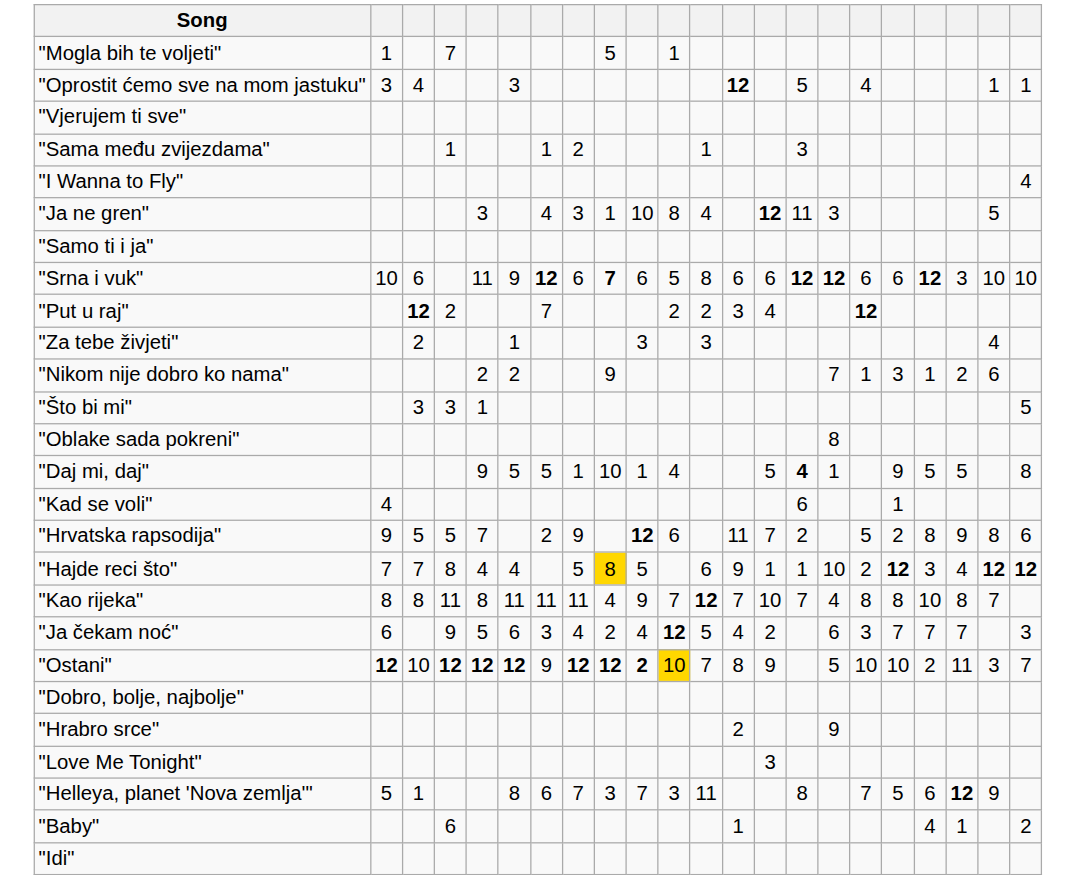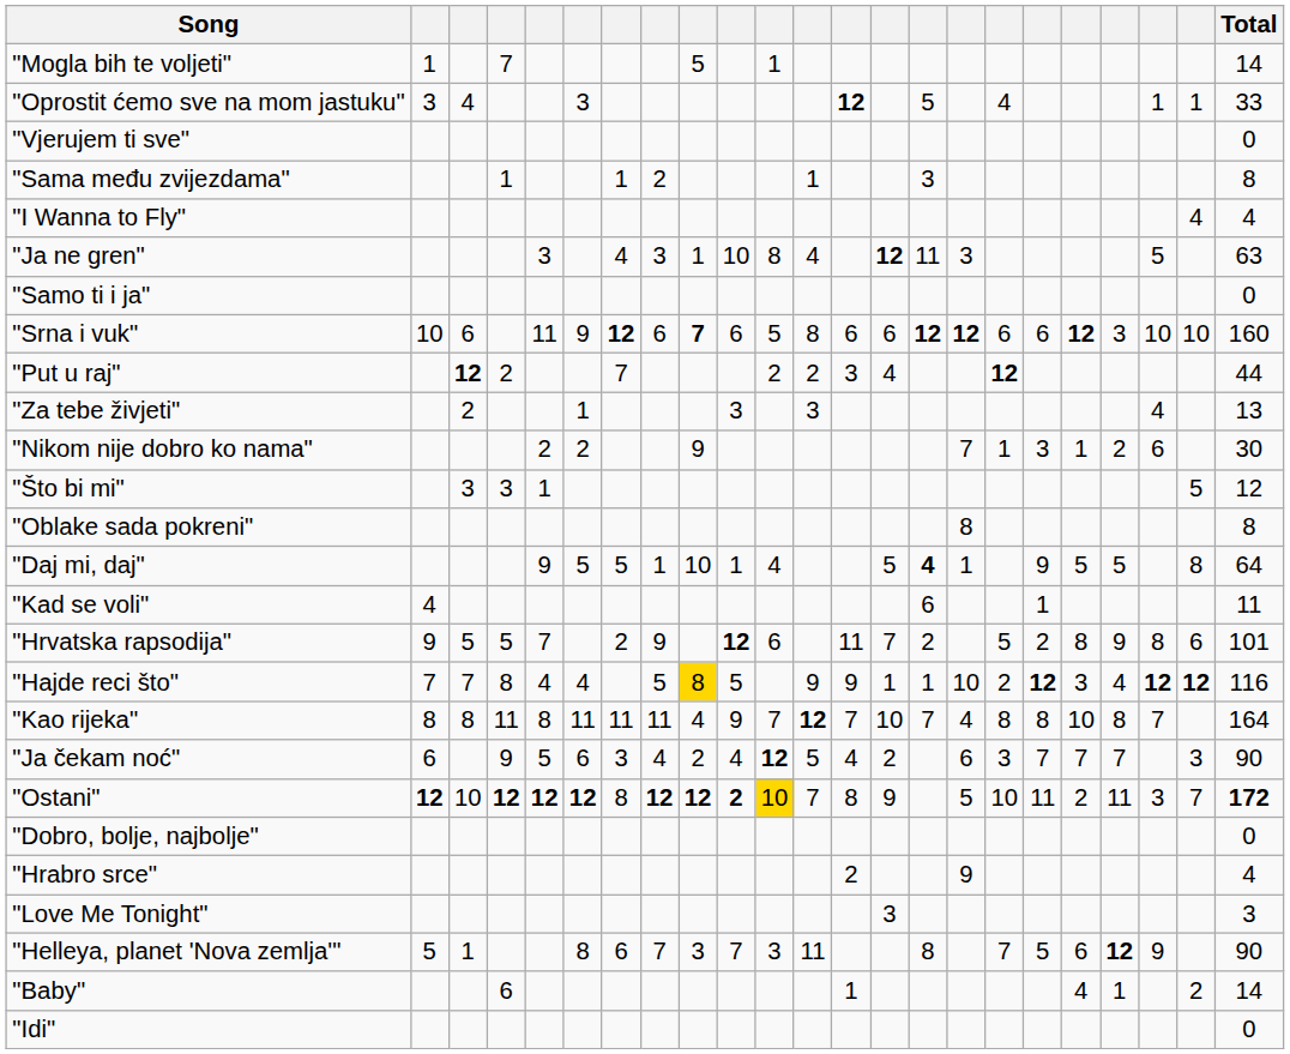 <table class="wikitable plainrowheaders" style="margin: 1em auto 1em auto; text-align:center;">
 <tr>
 <th>Song</th>
 <th></th>
 <th></th>
 <th></th>
 <th></th>
 <th></th>
 <th></th>
 <th></th>
 <th></th>
 <th></th>
 <th></th>
 <th></th>
 <th></th>
 <th></th>
 <th></th>
 <th></th>
 <th></th>
 <th></th>
 <th></th>
 <th></th>
 <th></th>
 <th></th>
+<th>Total</th>
 </tr>
 <tr>
 <td align="left">"Mogla bih te voljeti"</td>
 <td>1</td>
 <td></td>
 <td>7</td>
 <td></td>
 <td></td>
 <td></td>
 <td></td>
 <td>5</td>
 <td></td>
 <td>1</td>
 <td></td>
 <td></td>
 <td></td>
 <td></td>
 <td></td>
 <td></td>
 <td></td>
 <td></td>
 <td></td>
 <td></td>
 <td></td>
+<td>14</td>
 </tr>
 <tr>
 <td align="left">"Oprostit ćemo sve na mom jastuku"</td>
 <td>3</td>
 <td>4</td>
 <td></td>
 <td></td>
 <td>3</td>
 <td></td>
 <td></td>
 <td></td>
 <td></td>
 <td></td>
 <td></td>
 <td><strong>12</strong></td>
 <td></td>
 <td>5</td>
 <td></td>
 <td>4</td>
 <td></td>
 <td></td>
 <td></td>
 <td>1</td>
 <td>1</td>
+<td>33</td>
 </tr>
 <tr>
 <td align="left">"Vjerujem ti sve"</td>
 <td></td>
 <td></td>
 <td></td>
 <td></td>
 <td></td>
 <td></td>
 <td></td>
 <td></td>
 <td></td>
 <td></td>
 <td></td>
 <td></td>
 <td></td>
 <td></td>
 <td></td>
 <td></td>
 <td></td>
 <td></td>
 <td></td>
 <td></td>
 <td></td>
+<td>0</td>
 </tr>
 <tr>
 <td align="left">"Sama među zvijezdama"</td>
 <td></td>
 <td></td>
 <td>1</td>
 <td></td>
 <td></td>
 <td>1</td>
 <td>2</td>
 <td></td>
 <td></td>
 <td></td>
 <td>1</td>
 <td></td>
 <td></td>
 <td>3</td>
 <td></td>
 <td></td>
 <td></td>
 <td></td>
 <td></td>
 <td></td>
 <td></td>
+<td>8</td>
 </tr>
 <tr>
 <td align="left">"I Wanna to Fly"</td>
 <td></td>
 <td></td>
 <td></td>
 <td></td>
 <td></td>
 <td></td>
 <td></td>
 <td></td>
 <td></td>
 <td></td>
 <td></td>
 <td></td>
 <td></td>
 <td></td>
 <td></td>
 <td></td>
 <td></td>
 <td></td>
 <td></td>
 <td></td>
+<td>4</td>
 <td>4</td>
 </tr>
 <tr>
 <td align="left">"Ja ne gren"</td>
 <td></td>
 <td></td>
 <td></td>
 <td>3</td>
 <td></td>
 <td>4</td>
 <td>3</td>
 <td>1</td>
 <td>10</td>
 <td>8</td>
 <td>4</td>
 <td></td>
 <td><strong>12</strong></td>
 <td>11</td>
 <td>3</td>
 <td></td>
 <td></td>
 <td></td>
 <td></td>
 <td>5</td>
 <td></td>
+<td>63</td>
 </tr>
 <tr>
 <td align="left">"Samo ti i ja"</td>
 <td></td>
 <td></td>
 <td></td>
 <td></td>
 <td></td>
 <td></td>
 <td></td>
 <td></td>
 <td></td>
 <td></td>
 <td></td>
 <td></td>
 <td></td>
 <td></td>
 <td></td>
 <td></td>
 <td></td>
 <td></td>
 <td></td>
 <td></td>
 <td></td>
+<td>0</td>
 </tr>
 <tr>
 <td align="left">"Srna i vuk"</td>
 <td>10</td>
 <td>6</td>
 <td></td>
 <td>11</td>
 <td>9</td>
 <td><strong>12</strong></td>
 <td>6</td>
 <td><strong>7</strong></td>
 <td>6</td>
 <td>5</td>
 <td>8</td>
 <td>6</td>
 <td>6</td>
 <td><strong>12</strong></td>
 <td><strong>12</strong></td>
 <td>6</td>
 <td>6</td>
 <td><strong>12</strong></td>
 <td>3</td>
 <td>10</td>
 <td>10</td>
+<td>160</td>
 </tr>
 <tr>
 <td align="left">"Put u raj"</td>
 <td></td>
 <td><strong>12</strong></td>
 <td>2</td>
 <td></td>
 <td></td>
 <td>7</td>
 <td></td>
 <td></td>
 <td></td>
 <td>2</td>
 <td>2</td>
 <td>3</td>
 <td>4</td>
 <td></td>
 <td></td>
 <td><strong>12</strong></td>
 <td></td>
 <td></td>
 <td></td>
 <td></td>
 <td></td>
+<td>44</td>
 </tr>
 <tr>
 <td align="left">"Za tebe živjeti"</td>
 <td></td>
 <td>2</td>
 <td></td>
 <td></td>
 <td>1</td>
 <td></td>
 <td></td>
 <td></td>
 <td>3</td>
 <td></td>
 <td>3</td>
 <td></td>
 <td></td>
 <td></td>
 <td></td>
 <td></td>
 <td></td>
 <td></td>
 <td></td>
 <td>4</td>
 <td></td>
+<td>13</td>
 </tr>
 <tr>
 <td align="left">"Nikom nije dobro ko nama"</td>
 <td></td>
 <td></td>
 <td></td>
 <td>2</td>
 <td>2</td>
 <td></td>
 <td></td>
 <td>9</td>
 <td></td>
 <td></td>
 <td></td>
 <td></td>
 <td></td>
 <td></td>
 <td>7</td>
 <td>1</td>
 <td>3</td>
 <td>1</td>
 <td>2</td>
 <td>6</td>
 <td></td>
+<td>30</td>
 </tr>
 <tr>
 <td align="left">"Što bi mi"</td>
 <td></td>
 <td>3</td>
 <td>3</td>
 <td>1</td>
 <td></td>
 <td></td>
 <td></td>
 <td></td>
 <td></td>
 <td></td>
 <td></td>
 <td></td>
 <td></td>
 <td></td>
 <td></td>
 <td></td>
 <td></td>
 <td></td>
 <td></td>
 <td></td>
 <td>5</td>
+<td>12</td>
 </tr>
 <tr>
 <td align="left">"Oblake sada pokreni"</td>
 <td></td>
 <td></td>
 <td></td>
 <td></td>
 <td></td>
 <td></td>
 <td></td>
 <td></td>
 <td></td>
 <td></td>
 <td></td>
 <td></td>
 <td></td>
 <td></td>
 <td>8</td>
 <td></td>
 <td></td>
 <td></td>
 <td></td>
 <td></td>
 <td></td>
+<td>8</td>
 </tr>
 <tr>
 <td align="left">"Daj mi, daj"</td>
 <td></td>
 <td></td>
 <td></td>
 <td>9</td>
 <td>5</td>
 <td>5</td>
 <td>1</td>
 <td>10</td>
 <td>1</td>
 <td>4</td>
 <td></td>
 <td></td>
 <td>5</td>
 <td><strong>4</strong></td>
 <td>1</td>
 <td></td>
 <td>9</td>
 <td>5</td>
 <td>5</td>
 <td></td>
 <td>8</td>
+<td>64</td>
 </tr>
 <tr>
 <td align="left">"Kad se voli"</td>
 <td>4</td>
 <td></td>
 <td></td>
 <td></td>
 <td></td>
 <td></td>
 <td></td>
 <td></td>
 <td></td>
 <td></td>
 <td></td>
 <td></td>
 <td></td>
 <td>6</td>
 <td></td>
 <td></td>
 <td>1</td>
 <td></td>
 <td></td>
 <td></td>
 <td></td>
+<td>11</td>
 </tr>
 <tr>
 <td align="left">"Hrvatska rapsodija"</td>
 <td>9</td>
 <td>5</td>
 <td>5</td>
 <td>7</td>
 <td></td>
 <td>2</td>
 <td>9</td>
 <td></td>
 <td><strong>12</strong></td>
 <td>6</td>
 <td></td>
 <td>11</td>
 <td>7</td>
 <td>2</td>
 <td></td>
 <td>5</td>
 <td>2</td>
 <td>8</td>
 <td>9</td>
 <td>8</td>
 <td>6</td>
+<td>101</td>
 </tr>
 <tr>
 <td align="left">"Hajde reci što"</td>
 <td>7</td>
 <td>7</td>
 <td>8</td>
 <td>4</td>
 <td>4</td>
 <td></td>
 <td>5</td>
 <td style="background: gold;">8</td>
 <td>5</td>
 <td></td>
-<td>6</td>
+<td>9</td>
 <td>9</td>
 <td>1</td>
 <td>1</td>
 <td>10</td>
 <td>2</td>
 <td><strong>12</strong></td>
 <td>3</td>
 <td>4</td>
 <td><strong>12</strong></td>
 <td><strong>12</strong></td>
+<td>116</td>
 </tr>
 <tr>
 <td align="left">"Kao rijeka"</td>
 <td>8</td>
 <td>8</td>
 <td>11</td>
 <td>8</td>
 <td>11</td>
 <td>11</td>
 <td>11</td>
 <td>4</td>
 <td>9</td>
 <td>7</td>
 <td><strong>12</strong></td>
 <td>7</td>
 <td>10</td>
 <td>7</td>
 <td>4</td>
 <td>8</td>
 <td>8</td>
 <td>10</td>
 <td>8</td>
 <td>7</td>
 <td></td>
+<td>164</td>
 </tr>
 <tr>
 <td align="left">"Ja čekam noć"</td>
 <td>6</td>
 <td></td>
 <td>9</td>
 <td>5</td>
 <td>6</td>
 <td>3</td>
 <td>4</td>
 <td>2</td>
 <td>4</td>
 <td><strong>12</strong></td>
 <td>5</td>
 <td>4</td>
 <td>2</td>
 <td></td>
 <td>6</td>
 <td>3</td>
 <td>7</td>
 <td>7</td>
 <td>7</td>
 <td></td>
 <td>3</td>
+<td>90</td>
 </tr>
 <tr>
 <td align="left">"Ostani"</td>
 <td><strong>12</strong></td>
 <td>10</td>
 <td><strong>12</strong></td>
 <td><strong>12</strong></td>
 <td><strong>12</strong></td>
-<td>9</td>
+<td>8</td>
 <td><strong>12</strong></td>
 <td><strong>12</strong></td>
 <td><strong>2</strong></td>
 <td style="background: gold;">10</td>
 <td>7</td>
 <td>8</td>
 <td>9</td>
 <td></td>
 <td>5</td>
 <td>10</td>
-<td>10</td>
+<td>11</td>
 <td>2</td>
 <td>11</td>
 <td>3</td>
 <td>7</td>
+<td><strong>172</strong></td>
 </tr>
 <tr>
 <td align="left">"Dobro, bolje, najbolje"</td>
 <td></td>
 <td></td>
 <td></td>
 <td></td>
 <td></td>
 <td></td>
 <td></td>
 <td></td>
 <td></td>
 <td></td>
 <td></td>
 <td></td>
 <td></td>
 <td></td>
 <td></td>
 <td></td>
 <td></td>
 <td></td>
 <td></td>
 <td></td>
 <td></td>
+<td>0</td>
 </tr>
 <tr>
 <td align="left">"Hrabro srce"</td>
 <td></td>
 <td></td>
 <td></td>
 <td></td>
 <td></td>
 <td></td>
 <td></td>
 <td></td>
 <td></td>
 <td></td>
 <td></td>
 <td>2</td>
 <td></td>
 <td></td>
 <td>9</td>
 <td></td>
 <td></td>
 <td></td>
 <td></td>
 <td></td>
 <td></td>
+<td>4</td>
 </tr>
 <tr>
 <td align="left">"Love Me Tonight"</td>
 <td></td>
 <td></td>
 <td></td>
 <td></td>
 <td></td>
 <td></td>
 <td></td>
 <td></td>
 <td></td>
 <td></td>
 <td></td>
 <td></td>
 <td>3</td>
 <td></td>
 <td></td>
 <td></td>
 <td></td>
 <td></td>
 <td></td>
 <td></td>
 <td></td>
+<td>3</td>
 </tr>
 <tr>
 <td align="left">"Helleya, planet 'Nova zemlja'"</td>
 <td>5</td>
 <td>1</td>
 <td></td>
 <td></td>
 <td>8</td>
 <td>6</td>
 <td>7</td>
 <td>3</td>
 <td>7</td>
 <td>3</td>
 <td>11</td>
 <td></td>
 <td></td>
 <td>8</td>
 <td></td>
 <td>7</td>
 <td>5</td>
 <td>6</td>
 <td><strong>12</strong></td>
 <td>9</td>
 <td></td>
+<td>90</td>
 </tr>
 <tr>
 <td align="left">"Baby"</td>
 <td></td>
 <td></td>
 <td>6</td>
 <td></td>
 <td></td>
 <td></td>
 <td></td>
 <td></td>
 <td></td>
 <td></td>
 <td></td>
 <td>1</td>
 <td></td>
 <td></td>
 <td></td>
 <td></td>
 <td></td>
 <td>4</td>
 <td>1</td>
 <td></td>
 <td>2</td>
+<td>14</td>
 </tr>
 <tr>
 <td align="left">"Idi"</td>
 <td></td>
 <td></td>
 <td></td>
 <td></td>
 <td></td>
 <td></td>
 <td></td>
 <td></td>
 <td></td>
 <td></td>
 <td></td>
 <td></td>
 <td></td>
 <td></td>
 <td></td>
 <td></td>
 <td></td>
 <td></td>
 <td></td>
 <td></td>
 <td></td>
+<td>0</td>
 </tr>
 </table>
